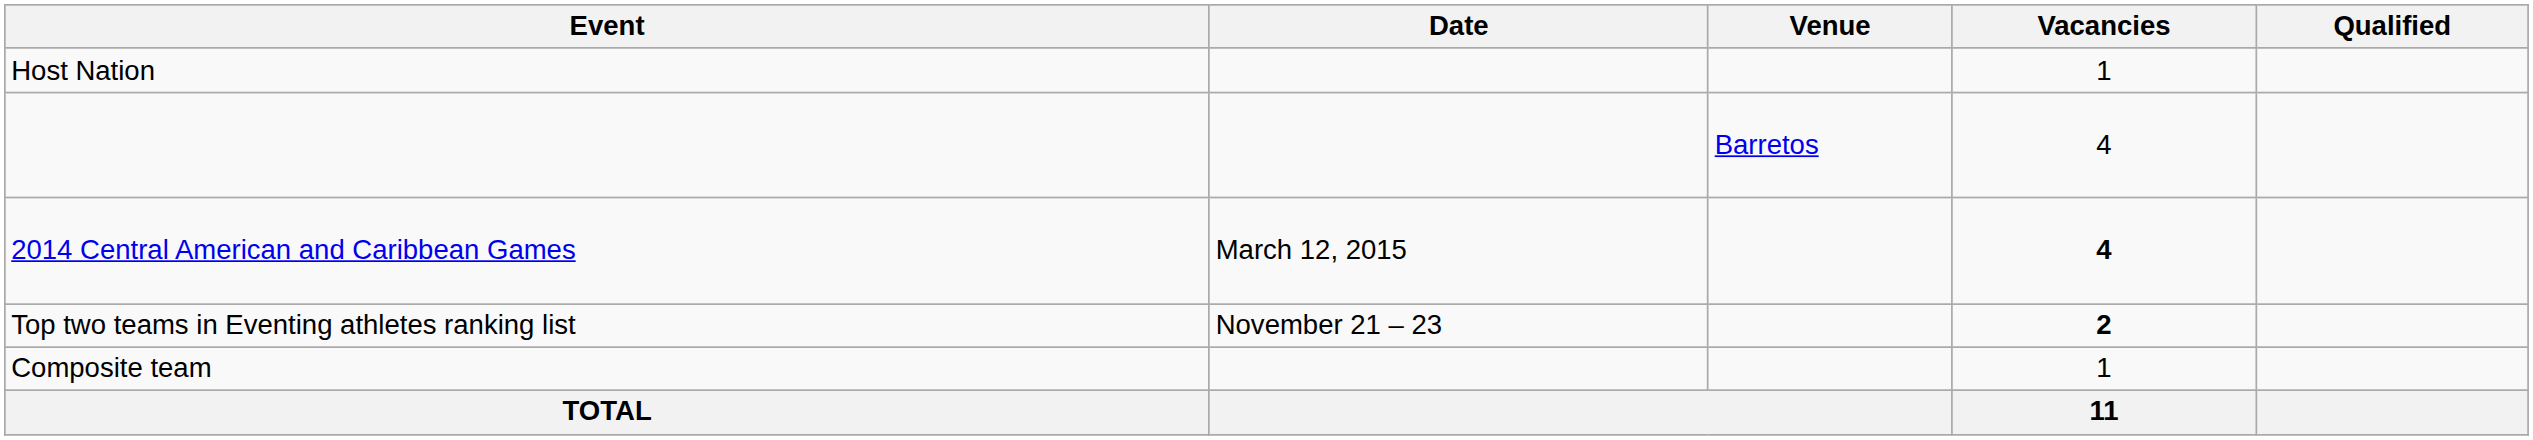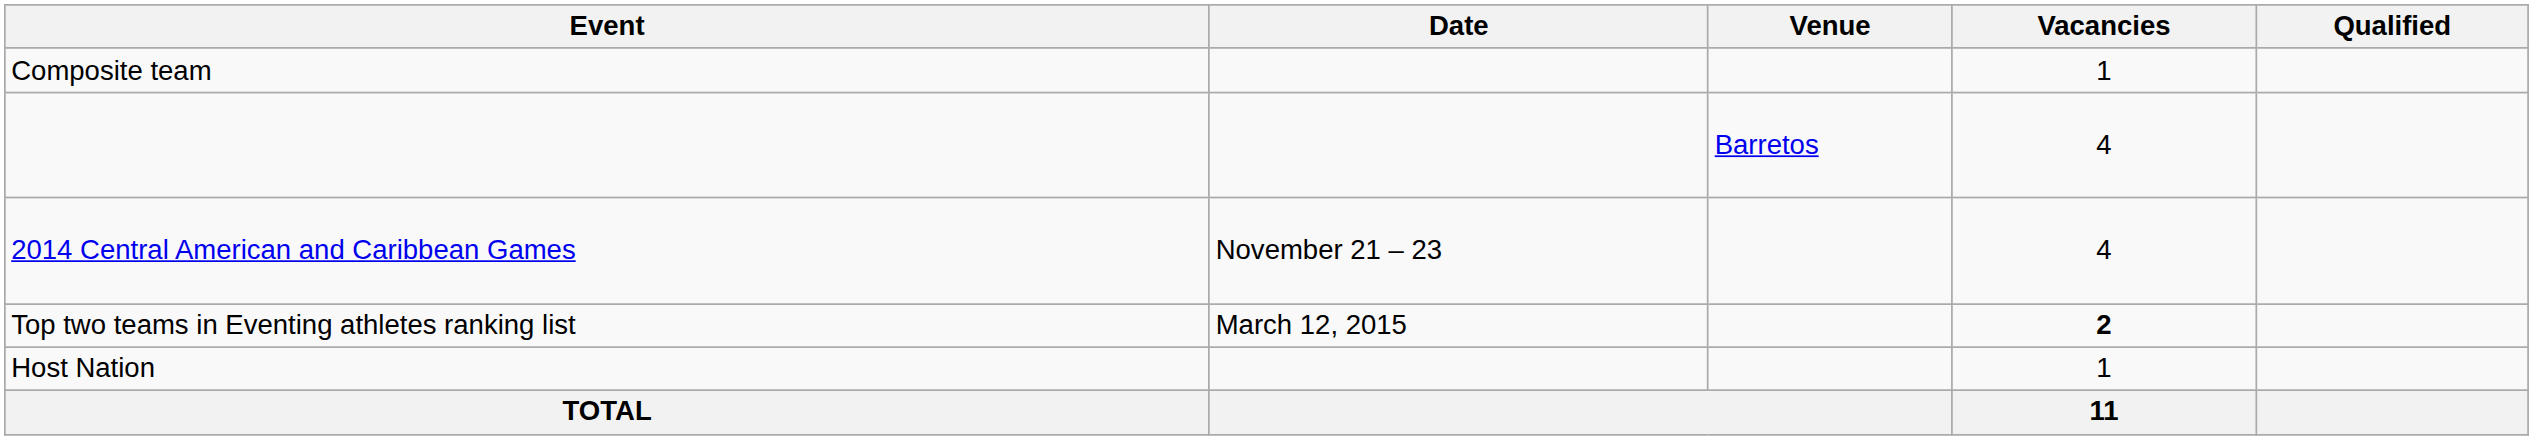 <table class="wikitable" width=74%>
 <tr>
 <th scope="col">Event</th>
 <th>Date</th>
 <th>Venue</th>
 <th>Vacancies</th>
 <th>Qualified</th>
 </tr>
 <tr>
-<td>Host Nation</td>
+<td>Composite team</td>
 <td></td>
 <td></td>
 <td align="center">1</td>
-<td></td>
+<td><s></s></td>
 </tr>
 <tr>
 <td></td>
 <td></td>
 <td> <a href='#'>Barretos</a></td>
 <td align="center">4</td>
 <td><br><br><br></td>
 </tr>
 <tr>
 <td><a href='#'>2014 Central American and Caribbean Games</a></td>
-<td>March 12, 2015</td>
+<td>November 21 – 23</td>
 <td></td>
-<td align="center"><strong>4</strong></td>
+<td align="center">4</td>
 <td><br><br><br></td>
 </tr>
 <tr>
 <td>Top two teams in Eventing athletes ranking list</td>
-<td>November 21 – 23</td>
+<td>March 12, 2015</td>
 <td></td>
 <td align="center"><strong>2</strong></td>
 <td><br></td>
 </tr>
 <tr>
-<td>Composite team</td>
+<td>Host Nation</td>
 <td></td>
 <td></td>
 <td align="center">1</td>
-<td><s></s></td>
+<td></td>
 </tr>
 <tr>
 <th>TOTAL</th>
 <th colspan="2"></th>
 <th>11</th>
 <th></th>
 </tr>
 </table>
